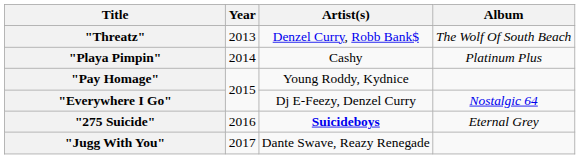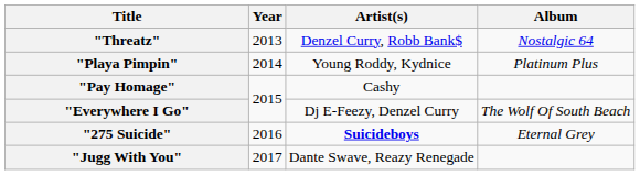 <table class="wikitable plainrowheaders" style="text-align:center;">
 <tr>
 <th scope="col" style="width:16em;">Title</th>
 <th scope="col">Year</th>
 <th scope="col">Artist(s)</th>
 <th scope="col">Album</th>
 </tr>
 <tr>
 <th scope="row">"Threatz"</th>
 <td>2013</td>
 <td><a href='#'>Denzel Curry</a>, <a href='#'>Robb Bank$</a></td>
-<td><em>The Wolf Of South Beach</em></td>
+<td><em><a href='#'>Nostalgic 64</a></em></td>
 </tr>
 <tr>
 <th scope="row">"Playa Pimpin"</th>
 <td>2014</td>
-<td>Cashy</td>
+<td>Young Roddy, Kydnice</td>
 <td><em>Platinum Plus</em></td>
 </tr>
 <tr>
 <th scope="row">"Pay Homage"</th>
 <td rowspan="2">2015</td>
-<td>Young Roddy, Kydnice</td>
+<td>Cashy</td>
 <td></td>
 </tr>
 <tr>
 <th scope="row">"Everywhere I Go"</th>
 <td>Dj E-Feezy, Denzel Curry</td>
-<td><em><a href='#'>Nostalgic 64</a></em></td>
+<td><em>The Wolf Of South Beach</em></td>
 </tr>
 <tr>
 <th scope="row">"275 Suicide"</th>
 <td>2016</td>
 <td><strong><a href='#'>Suicideboys</a></strong></td>
 <td><em>Eternal Grey</em></td>
 </tr>
 <tr>
 <th scope="row">"Jugg With You"</th>
 <td>2017</td>
 <td>Dante Swave, Reazy Renegade</td>
 <td></td>
 </tr>
 </table>
